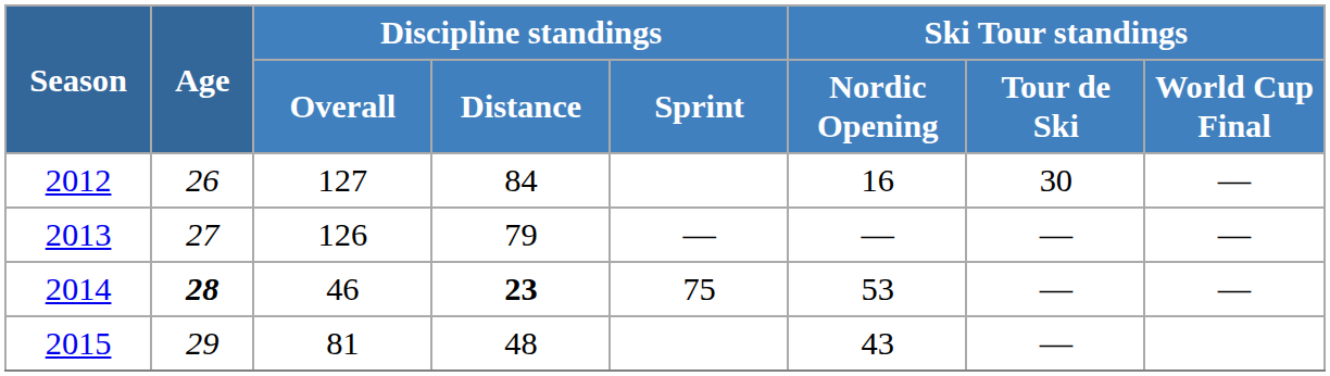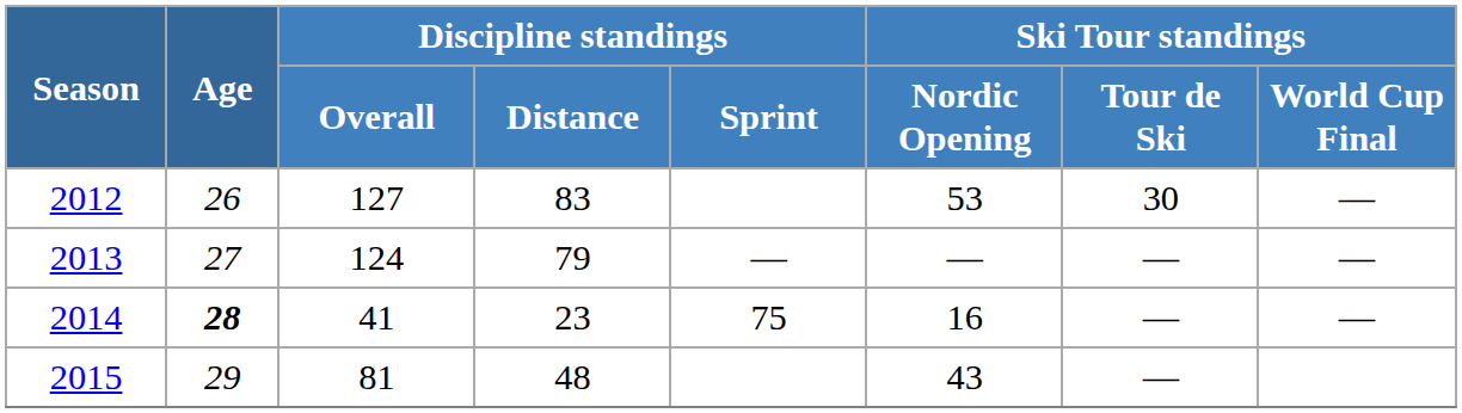 <table class="wikitable" style="font-size:95%; text-align:center; border:grey solid 1px; border-collapse:collapse; background:#ffffff;">
 <tr>
 <th style="background-color:#369; color:white; width:60px;" rowspan="2"> Season </th>
 <th style="background-color:#369; color:white; width:40px;" rowspan="2"> Age </th>
 <th style="background-color:#4180be; color:white;" colspan="3">Discipline standings</th>
 <th style="background-color:#4180be; color:white;" colspan="3">Ski Tour standings</th>
 </tr>
 <tr>
 <th style="background-color:#4180be; color:white; width:75px;">Overall</th>
 <th style="background-color:#4180be; color:white; width:75px;">Distance</th>
 <th style="background-color:#4180be; color:white; width:75px;">Sprint</th>
 <th style="background-color:#4180be; color:white; width:75px;">Nordic<br>Opening</th>
 <th style="background-color:#4180be; color:white; width:75px;">Tour de<br>Ski</th>
 <th style="background-color:#4180be; color:white; width:75px;">World Cup<br>Final</th>
 </tr>
 <tr>
 <td><a href='#'>2012</a></td>
 <td><em>26</em></td>
 <td>127</td>
-<td>84</td>
+<td>83</td>
 <td></td>
-<td>16</td>
+<td>53</td>
 <td>30</td>
 <td>—</td>
 </tr>
 <tr>
 <td><a href='#'>2013</a></td>
 <td><em>27</em></td>
-<td>126</td>
+<td>124</td>
 <td>79</td>
 <td>—</td>
 <td>—</td>
 <td>—</td>
 <td>—</td>
 </tr>
 <tr>
 <td><a href='#'>2014</a></td>
 <td><strong><em>28</em></strong></td>
-<td>46</td>
-<td><strong>23</strong></td>
+<td>41</td>
+<td>23</td>
 <td>75</td>
-<td>53</td>
+<td>16</td>
 <td>—</td>
 <td>—</td>
 </tr>
 <tr>
 <td><a href='#'>2015</a></td>
 <td><em>29</em></td>
 <td>81</td>
 <td>48</td>
 <td></td>
 <td>43</td>
 <td>—</td>
 <td></td>
 </tr>
 <tr>
 </tr>
 </table>
